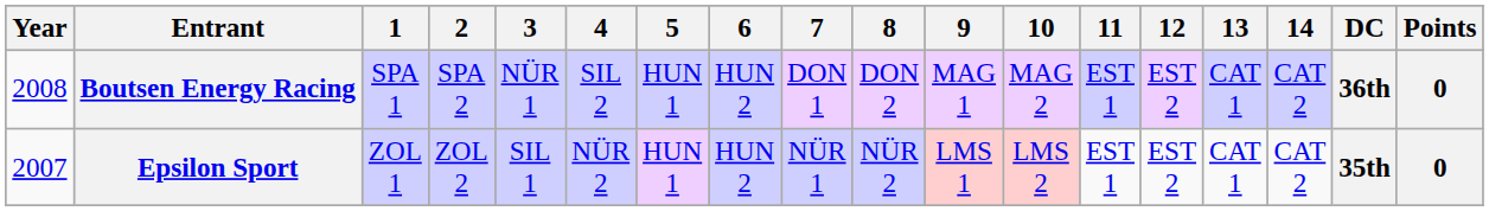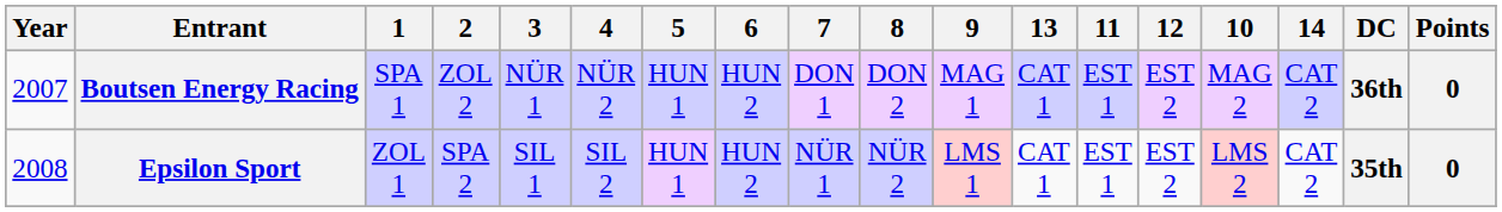 <table class="wikitable" style="text-align:center; font-size:85%">
 <tr>
 <th>Year</th>
 <th>Entrant</th>
 <th>1</th>
 <th>2</th>
 <th>3</th>
 <th>4</th>
 <th>5</th>
 <th>6</th>
 <th>7</th>
 <th>8</th>
 <th>9</th>
-<th>10</th>
+<th>13</th>
 <th>11</th>
 <th>12</th>
-<th>13</th>
+<th>10</th>
 <th>14</th>
 <th>DC</th>
 <th>Points</th>
 </tr>
 <tr>
-<td><a href='#'>2008</a></td>
+<td><a href='#'>2007</a></td>
 <th nowrap><a href='#'>Boutsen Energy Racing</a></th>
 <td style="background:#cfcfff;"><a href='#'>SPA<br>1</a><br></td>
-<td style="background:#cfcfff;"><a href='#'>SPA<br>2</a><br></td>
+<td style="background:#cfcfff;"><a href='#'>ZOL<br>2</a><br></td>
 <td style="background:#cfcfff;"><a href='#'>NÜR<br>1</a><br></td>
-<td style="background:#cfcfff;"><a href='#'>SIL<br>2</a><br></td>
+<td style="background:#cfcfff;"><a href='#'>NÜR<br>2</a><br></td>
 <td style="background:#cfcfff;"><a href='#'>HUN<br>1</a><br></td>
 <td style="background:#cfcfff;"><a href='#'>HUN<br>2</a><br></td>
 <td style="background:#efcfff;"><a href='#'>DON<br>1</a><br></td>
 <td style="background:#efcfff;"><a href='#'>DON<br>2</a><br></td>
 <td style="background:#efcfff;"><a href='#'>MAG<br>1</a><br></td>
-<td style="background:#efcfff;"><a href='#'>MAG<br>2</a><br></td>
+<td style="background:#cfcfff;"><a href='#'>CAT<br>1</a><br></td>
 <td style="background:#cfcfff;"><a href='#'>EST<br>1</a><br></td>
 <td style="background:#efcfff;"><a href='#'>EST<br>2</a><br></td>
-<td style="background:#cfcfff;"><a href='#'>CAT<br>1</a><br></td>
+<td style="background:#efcfff;"><a href='#'>MAG<br>2</a><br></td>
 <td style="background:#cfcfff;"><a href='#'>CAT<br>2</a><br></td>
 <th>36th</th>
 <th>0</th>
 </tr>
 <tr>
-<td><a href='#'>2007</a></td>
+<td><a href='#'>2008</a></td>
 <th nowrap><a href='#'>Epsilon Sport</a></th>
 <td style="background:#cfcfff;"><a href='#'>ZOL<br>1</a><br></td>
-<td style="background:#cfcfff;"><a href='#'>ZOL<br>2</a><br></td>
+<td style="background:#cfcfff;"><a href='#'>SPA<br>2</a><br></td>
 <td style="background:#cfcfff;"><a href='#'>SIL<br>1</a><br></td>
-<td style="background:#cfcfff;"><a href='#'>NÜR<br>2</a><br></td>
+<td style="background:#cfcfff;"><a href='#'>SIL<br>2</a><br></td>
 <td style="background:#efcfff;"><a href='#'>HUN<br>1</a><br></td>
 <td style="background:#cfcfff;"><a href='#'>HUN<br>2</a><br></td>
 <td style="background:#cfcfff;"><a href='#'>NÜR<br>1</a><br></td>
 <td style="background:#cfcfff;"><a href='#'>NÜR<br>2</a><br></td>
 <td style="background:#ffcfcf;"><a href='#'>LMS<br>1</a><br></td>
-<td style="background:#ffcfcf;"><a href='#'>LMS<br>2</a><br></td>
+<td style="background:#;"><a href='#'>CAT<br>1</a><br></td>
 <td style="background:#;"><a href='#'>EST<br>1</a><br></td>
 <td style="background:#;"><a href='#'>EST<br>2</a><br></td>
-<td style="background:#;"><a href='#'>CAT<br>1</a><br></td>
+<td style="background:#ffcfcf;"><a href='#'>LMS<br>2</a><br></td>
 <td style="background:#;"><a href='#'>CAT<br>2</a><br></td>
 <th>35th</th>
 <th>0</th>
 </tr>
 </table>
